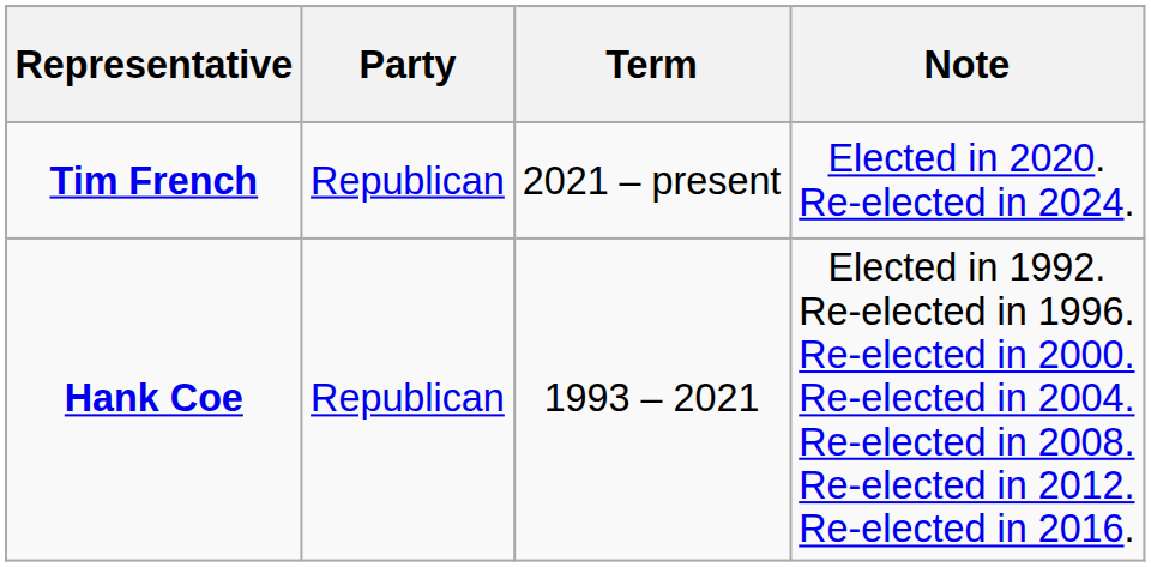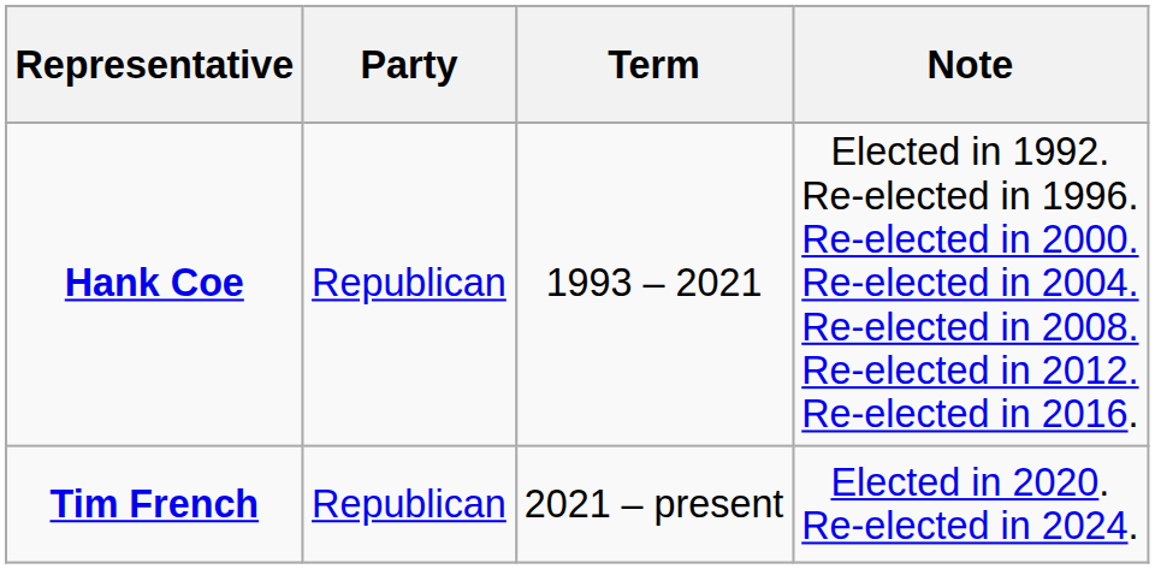 <table class=wikitable style="text-align:center">
 <tr style="height:3em">
 <th>Representative</th>
 <th>Party</th>
 <th>Term</th>
 <th>Note</th>
 </tr>
 <tr style="height:3em">
+<td><strong><a href='#'>Hank Coe</a></strong></td>
+<td><a href='#'>Republican</a></td>
+<td>1993 – 2021</td>
+<td>Elected in 1992.<br>Re-elected in 1996.<br><a href='#'>Re-elected in 2000.</a><br><a href='#'>Re-elected in 2004.</a><br><a href='#'>Re-elected in 2008.</a><br><a href='#'>Re-elected in 2012.</a><br><a href='#'>Re-elected in 2016</a>.</td>
+</tr>
+<tr style="height:3em">
 <td><strong><a href='#'>Tim French</a></strong></td>
 <td><a href='#'>Republican</a></td>
 <td>2021 – present</td>
 <td><a href='#'>Elected in 2020</a>.<br><a href='#'>Re-elected in 2024</a>.</td>
 </tr>
-<tr style="height:3em">
-<td><strong><a href='#'>Hank Coe</a></strong></td>
-<td><a href='#'>Republican</a></td>
-<td>1993 – 2021</td>
-<td>Elected in 1992.<br>Re-elected in 1996.<br><a href='#'>Re-elected in 2000.</a><br><a href='#'>Re-elected in 2004.</a><br><a href='#'>Re-elected in 2008.</a><br><a href='#'>Re-elected in 2012.</a><br><a href='#'>Re-elected in 2016</a>.</td>
-</tr>
 </table>
